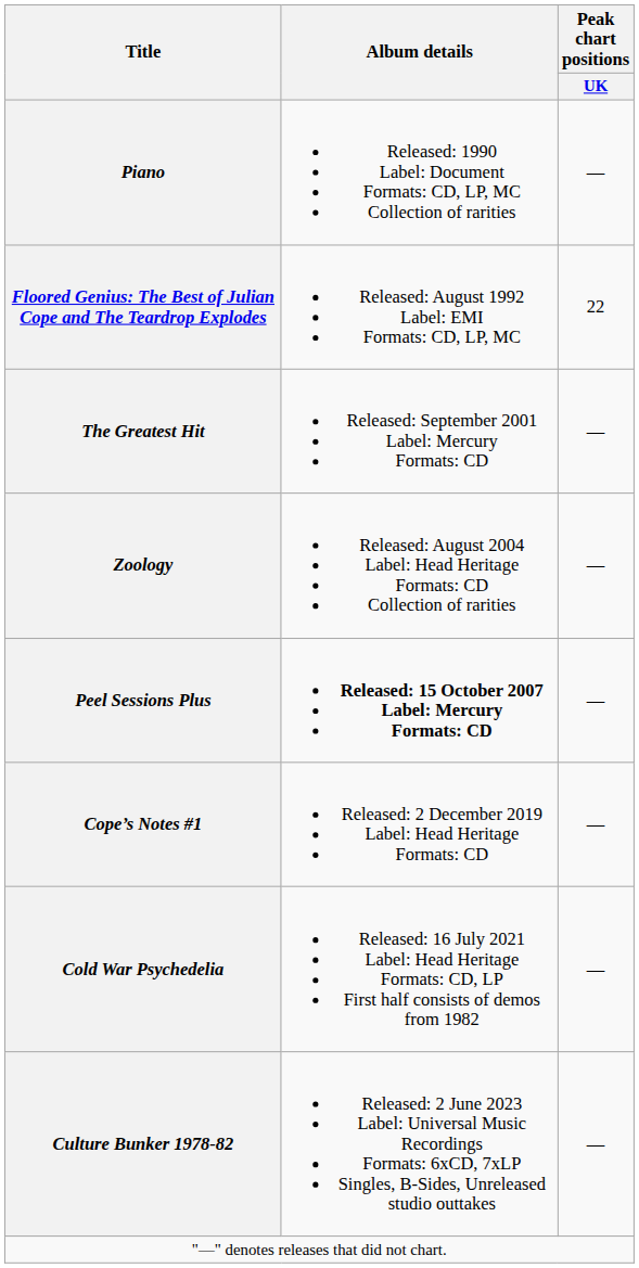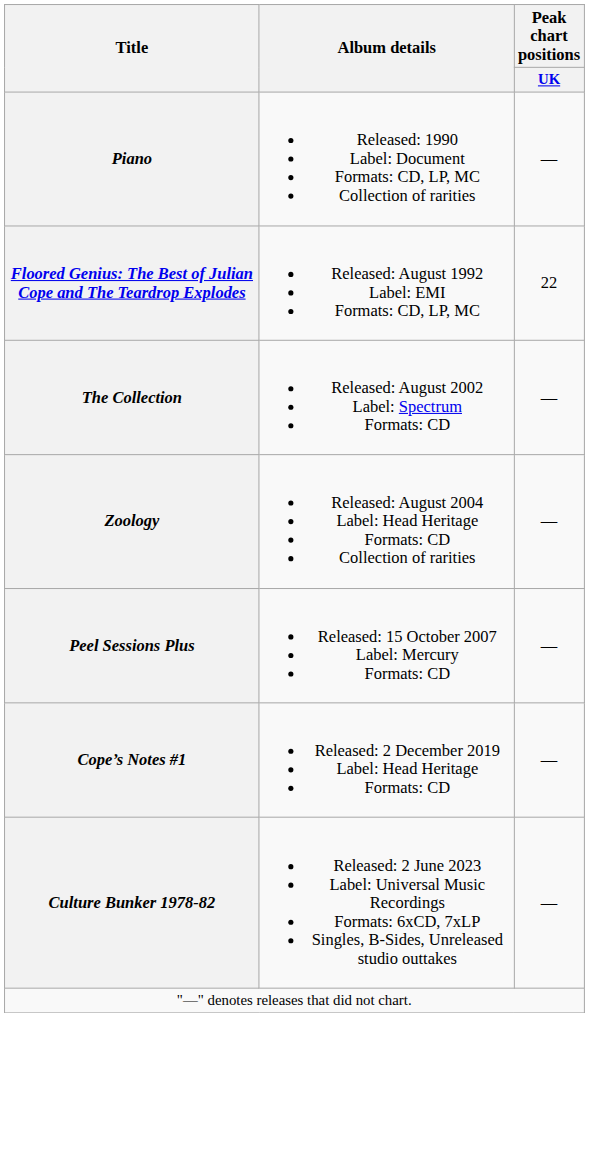 <table class="wikitable plainrowheaders" style="text-align:center;">
 <tr>
 <th rowspan="2" scope="col" style="width:15em;">Title</th>
 <th rowspan="2" scope="col" style="width:15em;">Album details</th>
 <th>Peak chart positions</th>
 </tr>
 <tr>
 <th scope="col" style="width:2em;font-size:90%;"><a href='#'>UK</a><br></th>
 </tr>
 <tr>
 <th scope="row"><em>Piano</em></th>
 <td><br><ul><li>Released: 1990</li><li>Label: Document</li><li>Formats: CD, LP, MC</li><li>Collection of rarities</li></ul></td>
 <td>—</td>
 </tr>
 <tr>
 <th scope="row"><em><a href='#'>Floored Genius: The Best of Julian Cope and The Teardrop Explodes</a></em></th>
 <td><br><ul><li>Released: August 1992</li><li>Label: EMI</li><li>Formats: CD, LP, MC</li></ul></td>
 <td>22</td>
 </tr>
 <tr>
-<th scope="row"><em>The Greatest Hit</em></th>
-<td><br><ul><li>Released: September 2001</li><li>Label: Mercury</li><li>Formats: CD</li></ul></td>
+<th scope="row"><em>The Collection</em></th>
+<td><br><ul><li>Released: August 2002</li><li>Label: <a href='#'>Spectrum</a></li><li>Formats: CD</li></ul></td>
 <td>—</td>
 </tr>
 <tr>
 <th scope="row"><em>Zoology</em></th>
 <td><br><ul><li>Released: August 2004</li><li>Label: Head Heritage</li><li>Formats: CD</li><li>Collection of rarities</li></ul></td>
 <td>—</td>
 </tr>
 <tr>
 <th scope="row"><em>Peel Sessions Plus</em></th>
-<td><strong><br><ul><li>Released: 15 October 2007</li><li>Label: Mercury</li><li>Formats: CD</li></ul></strong></td>
+<td><br><ul><li>Released: 15 October 2007</li><li>Label: Mercury</li><li>Formats: CD</li></ul></td>
 <td>—</td>
 </tr>
 <tr>
 <th scope="row"><em>Cope’s Notes #1</em></th>
 <td><br><ul><li>Released: 2 December 2019</li><li>Label: Head Heritage</li><li>Formats: CD</li></ul></td>
-<td>—</td>
-</tr>
-<tr>
-<th scope="row"><em>Cold War Psychedelia</em></th>
-<td><br><ul><li>Released: 16 July 2021</li><li>Label: Head Heritage</li><li>Formats: CD, LP</li><li>First half consists of demos from 1982</li></ul></td>
 <td>—</td>
 </tr>
 <tr>
 <th scope="row"><em>Culture Bunker 1978-82</em></th>
 <td><br><ul><li>Released: 2 June 2023</li><li>Label: Universal Music Recordings</li><li>Formats: 6xCD, 7xLP</li><li>Singles, B-Sides, Unreleased studio outtakes</li></ul></td>
 <td>—</td>
 </tr>
 <tr>
 <td colspan="3" style="font-size:90%">"—" denotes releases that did not chart.</td>
 </tr>
 </table>
